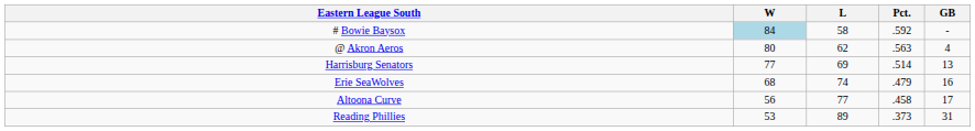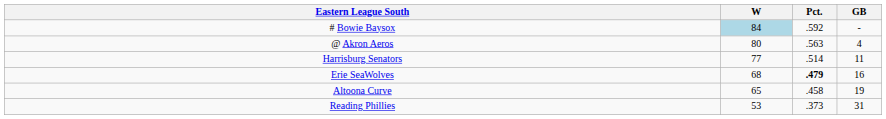 <table class="wikitable" style="text-align:center;">
 <tr>
 <th width="40%"><a href='#'>Eastern League South</a></th>
 <th width="4%">W</th>
-<th width="4%">L</th>
 <th width="2.5%">Pct.</th>
 <th width="2.5%">GB</th>
 </tr>
 <tr>
 <td align=center># <a href='#'>Bowie Baysox</a></td>
 <td style="background: lightblue;">84</td>
-<td>58</td>
 <td>.592</td>
 <td>-</td>
 </tr>
 <tr>
 <td align=center>@ <a href='#'>Akron Aeros</a></td>
 <td>80</td>
-<td>62</td>
 <td>.563</td>
 <td>4</td>
 </tr>
 <tr>
 <td align=center><a href='#'>Harrisburg Senators</a></td>
 <td>77</td>
-<td>69</td>
 <td>.514</td>
-<td>13</td>
+<td>11</td>
 </tr>
 <tr>
 <td align=center><a href='#'>Erie SeaWolves</a></td>
 <td>68</td>
-<td>74</td>
-<td>.479</td>
+<td><strong>.479</strong></td>
 <td>16</td>
 </tr>
 <tr>
 <td align=center><a href='#'>Altoona Curve</a></td>
-<td>56</td>
-<td>77</td>
+<td>65</td>
 <td>.458</td>
-<td>17</td>
+<td>19</td>
 </tr>
 <tr>
 <td align=center><a href='#'>Reading Phillies</a></td>
 <td>53</td>
-<td>89</td>
 <td>.373</td>
 <td>31</td>
 </tr>
 </table>
